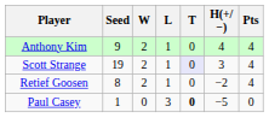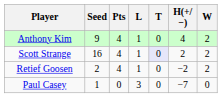 <table class="wikitable" style="text-align: center;">
 <tr>
 <th width=125>Player</th>
 <th width=25>Seed</th>
-<th width=25>W</th>
+<th width=25>Pts</th>
 <th width=25>L</th>
 <th width=25>T</th>
 <th width=40>H(+/−)</th>
-<th width=25>Pts</th>
+<th width=25>W</th>
 </tr>
 <tr style="background:#ccffcc;">
 <td><a href='#'>Anthony Kim</a></td>
 <td>9</td>
-<td>2</td>
+<td>4</td>
 <td>1</td>
 <td>0</td>
 <td>4</td>
-<td>4</td>
+<td>2</td>
 </tr>
 <tr>
 <td><a href='#'>Scott Strange</a></td>
-<td>19</td>
-<td>2</td>
+<td>16</td>
+<td>4</td>
 <td>1</td>
 <td style="background: lavender;">0</td>
-<td>3</td>
-<td>4</td>
+<td>2</td>
+<td>2</td>
 </tr>
 <tr>
 <td><a href='#'>Retief Goosen</a></td>
-<td>8</td>
 <td>2</td>
+<td>4</td>
 <td>1</td>
 <td>0</td>
 <td>−2</td>
-<td>4</td>
+<td>2</td>
 </tr>
 <tr>
 <td><a href='#'>Paul Casey</a></td>
 <td>1</td>
 <td>0</td>
 <td>3</td>
-<td><strong>0</strong></td>
-<td>−5</td>
+<td>0</td>
+<td>−7</td>
 <td>0</td>
 </tr>
 </table>
